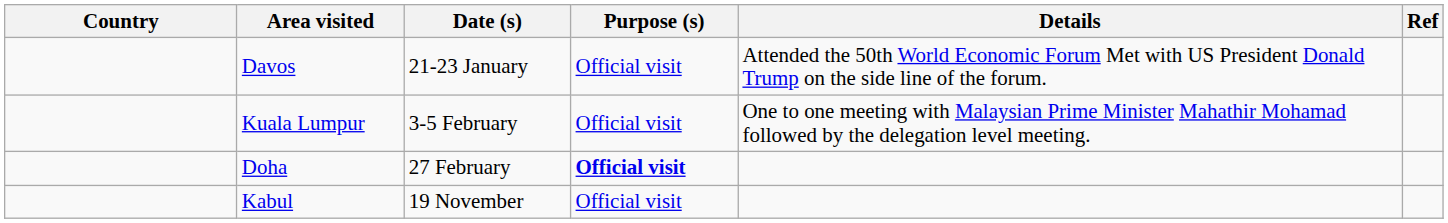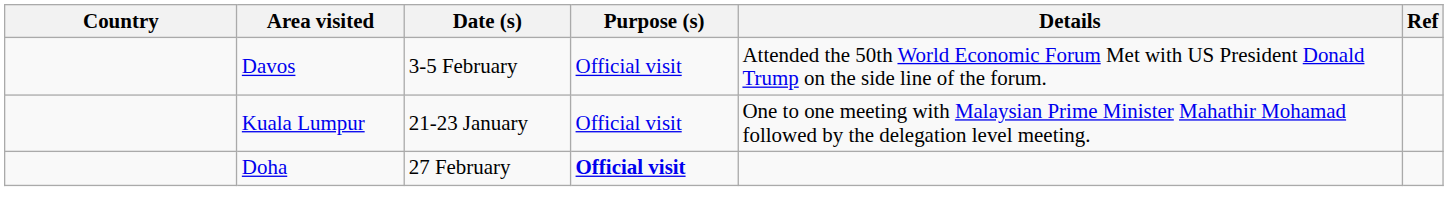 <table class="wikitable outercollapse sortable">
 <tr>
 <th width=170>Country</th>
 <th width=120>Area visited</th>
 <th width=120>Date (s)</th>
 <th width=120>Purpose (s)</th>
 <th width=500>Details</th>
 <th width=20>Ref</th>
 </tr>
 <tr>
 <td></td>
 <td><a href='#'>Davos</a></td>
-<td>21-23 January</td>
+<td>3-5 February</td>
 <td><a href='#'>Official visit</a></td>
 <td>Attended the 50th <a href='#'>World Economic Forum</a> Met with US President <a href='#'>Donald Trump</a> on the side line of the forum.</td>
 <td></td>
 </tr>
 <tr>
 <td></td>
 <td><a href='#'>Kuala Lumpur</a></td>
-<td>3-5 February</td>
+<td>21-23 January</td>
 <td><a href='#'>Official visit</a></td>
 <td>One to one meeting with <a href='#'>Malaysian Prime Minister</a> <a href='#'>Mahathir Mohamad</a> followed by the delegation level meeting.</td>
 <td></td>
 </tr>
 <tr>
 <td></td>
 <td><a href='#'>Doha</a></td>
 <td>27 February</td>
 <td><strong><a href='#'>Official visit</a></strong></td>
 <td></td>
 <td></td>
 </tr>
-<tr>
-<td></td>
-<td><a href='#'>Kabul</a></td>
-<td>19 November</td>
-<td><a href='#'>Official visit</a></td>
-<td></td>
-<td></td>
-</tr>
 </table>
